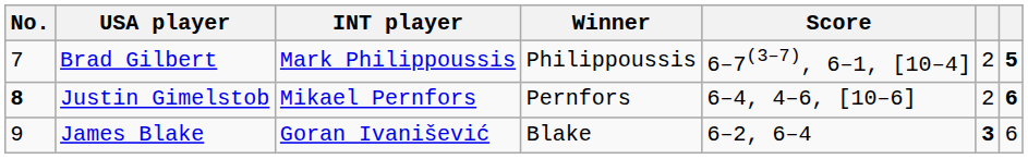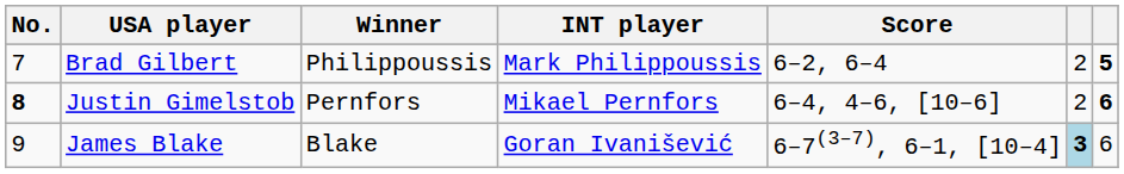 <table class="wikitable">
 <tr>
 <th>No.</th>
 <th>USA player</th>
+<th>Winner</th>
 <th>INT player</th>
-<th>Winner</th>
 <th>Score</th>
 <th></th>
 <th></th>
 </tr>
 <tr>
 <td>7</td>
 <td> <a href='#'>Brad Gilbert</a></td>
+<td>Philippoussis</td>
 <td> <a href='#'>Mark Philippoussis</a></td>
-<td>Philippoussis</td>
-<td>6–7<sup>(3–7)</sup>, 6–1, [10–4]</td>
+<td>6–2, 6–4</td>
 <td>2</td>
 <td><strong>5</strong></td>
 </tr>
 <tr>
 <td><strong>8</strong></td>
 <td> <a href='#'>Justin Gimelstob</a></td>
+<td>Pernfors</td>
 <td> <a href='#'>Mikael Pernfors</a></td>
-<td>Pernfors</td>
 <td>6–4, 4–6, [10–6]</td>
 <td>2</td>
 <td><strong>6</strong></td>
 </tr>
 <tr>
 <td>9</td>
 <td> <a href='#'>James Blake</a></td>
+<td>Blake</td>
 <td> <a href='#'>Goran Ivanišević</a></td>
-<td>Blake</td>
-<td>6–2, 6–4</td>
-<td><strong>3</strong></td>
+<td>6–7<sup>(3–7)</sup>, 6–1, [10–4]</td>
+<td style="background: lightblue;"><strong>3</strong></td>
 <td>6</td>
 </tr>
 </table>
